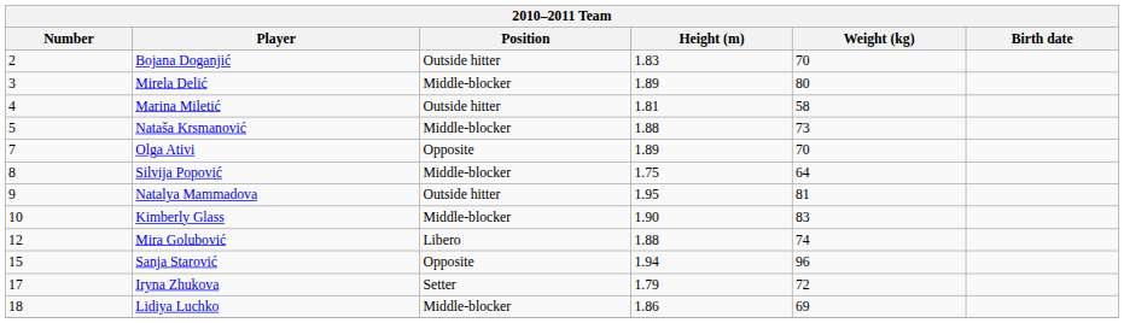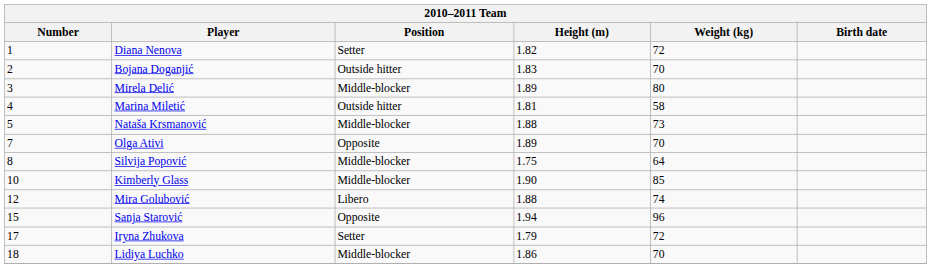 <table class="wikitable collapsible collapsed" style="width:100%;">
 <tr>
 <th colspan=6><strong>2010–2011 Team</strong></th>
 </tr>
 <tr>
 <th>Number</th>
 <th>Player</th>
 <th>Position</th>
 <th>Height (m)</th>
 <th>Weight (kg)</th>
 <th>Birth date</th>
+</tr>
+<tr>
+<td>1</td>
+<td> <a href='#'>Diana Nenova</a></td>
+<td>Setter</td>
+<td>1.82</td>
+<td>72</td>
+<td></td>
 </tr>
 <tr>
 <td>2</td>
 <td> <a href='#'>Bojana Doganjić</a></td>
 <td>Outside hitter</td>
 <td>1.83</td>
 <td>70</td>
 <td></td>
 </tr>
 <tr>
 <td>3</td>
 <td> <a href='#'>Mirela Delić</a></td>
 <td>Middle-blocker</td>
 <td>1.89</td>
 <td>80</td>
 <td></td>
 </tr>
 <tr>
 <td>4</td>
 <td> <a href='#'>Marina Miletić</a></td>
 <td>Outside hitter</td>
 <td>1.81</td>
 <td>58</td>
 <td></td>
 </tr>
 <tr>
 <td>5</td>
 <td> <a href='#'>Nataša Krsmanović</a></td>
 <td>Middle-blocker</td>
 <td>1.88</td>
 <td>73</td>
 <td></td>
 </tr>
 <tr>
 <td>7</td>
 <td> <a href='#'>Olga Ativi</a></td>
 <td>Opposite</td>
 <td>1.89</td>
 <td>70</td>
 <td></td>
 </tr>
 <tr>
 <td>8</td>
 <td> <a href='#'>Silvija Popović</a></td>
 <td>Middle-blocker</td>
 <td>1.75</td>
 <td>64</td>
 <td></td>
 </tr>
 <tr>
-<td>9</td>
-<td> <a href='#'>Natalya Mammadova</a></td>
-<td>Outside hitter</td>
-<td>1.95</td>
-<td>81</td>
-<td></td>
-</tr>
-<tr>
 <td>10</td>
 <td> <a href='#'>Kimberly Glass</a></td>
 <td>Middle-blocker</td>
 <td>1.90</td>
-<td>83</td>
+<td>85</td>
 <td></td>
 </tr>
 <tr>
 <td>12</td>
 <td> <a href='#'>Mira Golubović</a></td>
 <td>Libero</td>
 <td>1.88</td>
 <td>74</td>
 <td></td>
 </tr>
 <tr>
 <td>15</td>
 <td> <a href='#'>Sanja Starović</a></td>
 <td>Opposite</td>
 <td>1.94</td>
 <td>96</td>
 <td></td>
 </tr>
 <tr>
 <td>17</td>
 <td> <a href='#'>Iryna Zhukova</a></td>
 <td>Setter</td>
 <td>1.79</td>
 <td>72</td>
 <td></td>
 </tr>
 <tr>
 <td>18</td>
 <td> <a href='#'>Lidiya Luchko</a></td>
 <td>Middle-blocker</td>
 <td>1.86</td>
-<td>69</td>
+<td>70</td>
 <td></td>
 </tr>
 <tr>
 </tr>
 </table>
